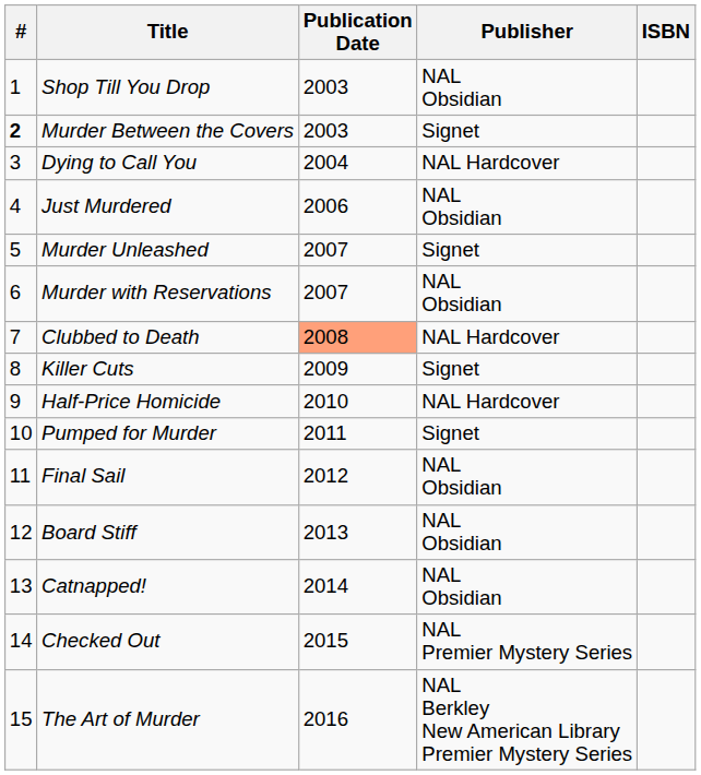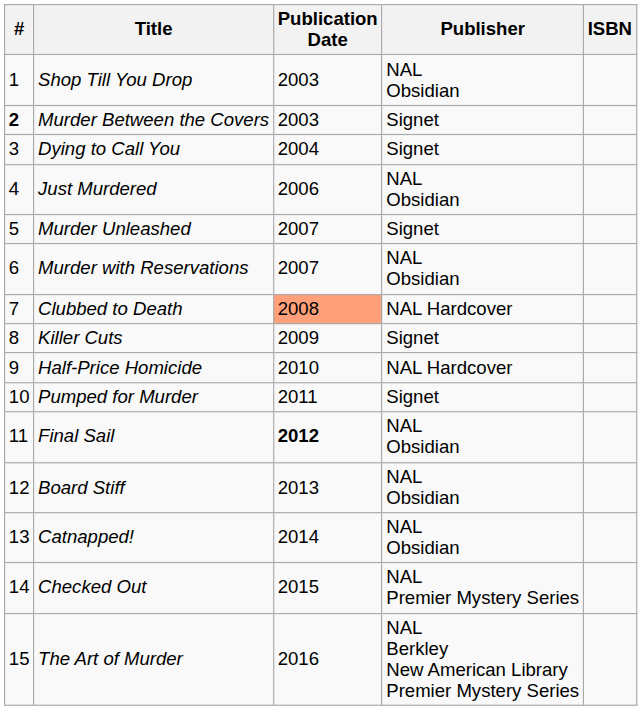 <table class="wikitable">
 <tr>
 <th>#</th>
 <th>Title</th>
 <th>Publication<br>Date</th>
 <th>Publisher</th>
 <th>ISBN</th>
 </tr>
 <tr>
 <td>1</td>
 <td><em>Shop Till You Drop</em></td>
 <td>2003</td>
 <td>NAL<br>Obsidian</td>
 <td></td>
 </tr>
 <tr>
 <td><strong>2</strong></td>
 <td><em>Murder Between the Covers</em></td>
 <td>2003</td>
 <td>Signet</td>
 <td></td>
 </tr>
 <tr>
 <td>3</td>
 <td><em>Dying to Call You</em></td>
 <td>2004</td>
-<td>NAL Hardcover</td>
+<td>Signet</td>
 <td></td>
 </tr>
 <tr>
 <td>4</td>
 <td><em>Just Murdered</em></td>
 <td>2006</td>
 <td>NAL<br>Obsidian</td>
 <td></td>
 </tr>
 <tr>
 <td>5</td>
 <td><em>Murder Unleashed</em></td>
 <td>2007</td>
 <td>Signet</td>
 <td></td>
 </tr>
 <tr>
 <td>6</td>
 <td><em>Murder with Reservations</em></td>
 <td>2007</td>
 <td>NAL<br>Obsidian</td>
 <td></td>
 </tr>
 <tr>
 <td>7</td>
 <td><em>Clubbed to Death</em></td>
 <td style="background: lightsalmon;">2008</td>
 <td>NAL Hardcover</td>
 <td></td>
 </tr>
 <tr>
 <td>8</td>
 <td><em>Killer Cuts</em></td>
 <td>2009</td>
 <td>Signet</td>
 <td></td>
 </tr>
 <tr>
 <td>9</td>
 <td><em>Half-Price Homicide</em></td>
 <td>2010</td>
 <td>NAL Hardcover</td>
 <td></td>
 </tr>
 <tr>
 <td>10</td>
 <td><em>Pumped for Murder</em></td>
 <td>2011</td>
 <td>Signet</td>
 <td></td>
 </tr>
 <tr>
 <td>11</td>
 <td><em>Final Sail</em></td>
-<td>2012</td>
+<td><strong>2012</strong></td>
 <td>NAL<br>Obsidian</td>
 <td></td>
 </tr>
 <tr>
 <td>12</td>
 <td><em>Board Stiff</em></td>
 <td>2013</td>
 <td>NAL<br>Obsidian</td>
 <td></td>
 </tr>
 <tr>
 <td>13</td>
 <td><em>Catnapped!</em></td>
 <td>2014</td>
 <td>NAL<br>Obsidian</td>
 <td></td>
 </tr>
 <tr>
 <td>14</td>
 <td><em>Checked Out</em></td>
 <td>2015</td>
 <td>NAL<br>Premier Mystery Series</td>
 <td></td>
 </tr>
 <tr>
 <td>15</td>
 <td><em>The Art of Murder</em></td>
 <td>2016</td>
 <td>NAL<br>Berkley<br>New American Library<br>Premier Mystery Series</td>
 <td></td>
 </tr>
 </table>
